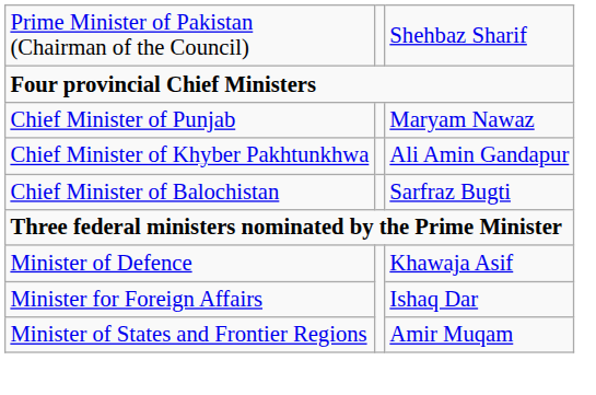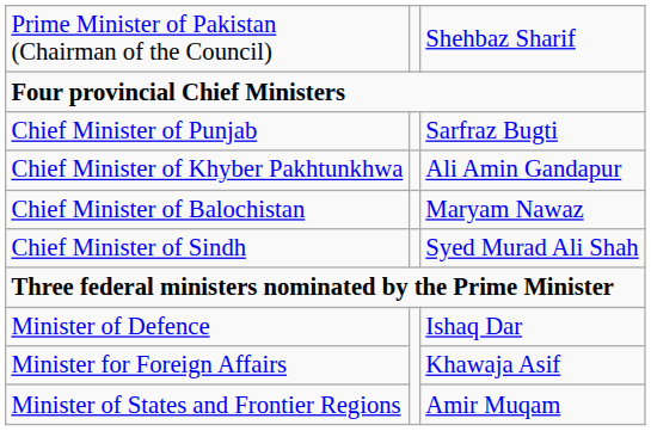 <table class="wikitable">
 <tr>
 <td><a href='#'>Prime Minister of Pakistan</a><br>(Chairman of the Council)</td>
 <td></td>
 <td><a href='#'>Shehbaz Sharif</a></td>
 </tr>
 <tr>
 <td colspan="3"><strong>Four provincial Chief Ministers</strong></td>
 </tr>
 <tr>
 <td><a href='#'>Chief Minister of Punjab</a></td>
 <td></td>
-<td><a href='#'>Maryam Nawaz</a></td>
+<td><a href='#'>Sarfraz Bugti</a></td>
 </tr>
 <tr>
 <td><a href='#'>Chief Minister of Khyber Pakhtunkhwa</a></td>
 <td></td>
 <td><a href='#'>Ali Amin Gandapur</a></td>
 </tr>
 <tr>
 <td><a href='#'>Chief Minister of Balochistan</a></td>
 <td></td>
-<td><a href='#'>Sarfraz Bugti</a></td>
+<td><a href='#'>Maryam Nawaz</a></td>
+</tr>
+<tr>
+<td><a href='#'>Chief Minister of Sindh</a></td>
+<td></td>
+<td><a href='#'>Syed Murad Ali Shah</a></td>
 </tr>
 <tr>
 <td colspan="3"><strong>Three federal ministers nominated by the Prime Minister</strong></td>
 </tr>
 <tr>
 <td><a href='#'>Minister of Defence</a></td>
 <td rowspan="3"></td>
-<td><a href='#'>Khawaja Asif</a></td>
+<td><a href='#'>Ishaq Dar</a></td>
 </tr>
 <tr>
 <td><a href='#'>Minister for Foreign Affairs</a></td>
-<td><a href='#'>Ishaq Dar</a></td>
+<td><a href='#'>Khawaja Asif</a></td>
 </tr>
 <tr>
 <td><a href='#'>Minister of States and Frontier Regions</a></td>
 <td><a href='#'>Amir Muqam</a></td>
 </tr>
 </table>
